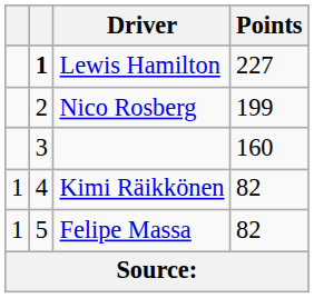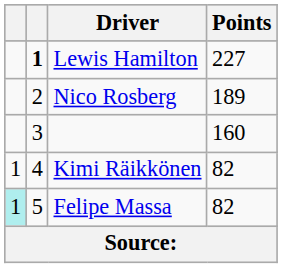 <table class="wikitable" style="font-size: 85%;">
 <tr>
 <th></th>
 <th></th>
 <th>Driver</th>
 <th>Points</th>
 </tr>
 <tr>
 <td align="left"></td>
 <td align="center"><strong>1</strong></td>
 <td> <a href='#'>Lewis Hamilton</a></td>
 <td align="left">227</td>
 </tr>
 <tr>
 <td align="left"></td>
 <td align="center">2</td>
 <td> <a href='#'>Nico Rosberg</a></td>
-<td align="left">199</td>
+<td align="left">189</td>
 </tr>
 <tr>
 <td align="left"></td>
 <td align="center">3</td>
 <td></td>
 <td align="left">160</td>
 </tr>
 <tr>
 <td align="left"> 1</td>
 <td align="center">4</td>
 <td> <a href='#'>Kimi Räikkönen</a></td>
 <td align="left">82</td>
 </tr>
 <tr>
-<td align="left"> 1</td>
+<td align="left" style="background: paleturquoise;"> 1</td>
 <td align="center">5</td>
 <td> <a href='#'>Felipe Massa</a></td>
 <td align="left">82</td>
 </tr>
 <tr>
 <th colspan=4>Source:</th>
 </tr>
 </table>
